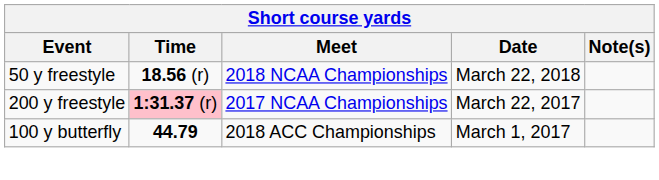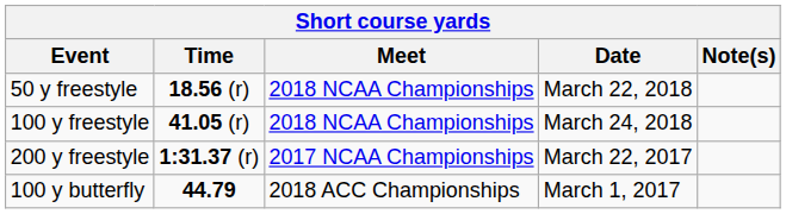 <table class="wikitable">
 <tr style="background:#eee;">
 <th colspan="5"><a href='#'>Short course yards</a></th>
 </tr>
 <tr style="background:#eee;">
 <th>Event</th>
 <th>Time</th>
 <th>Meet</th>
 <th>Date</th>
 <th>Note(s)</th>
 </tr>
 <tr>
 <td>50 y freestyle</td>
 <td style="text-align:center;"><strong>18.56</strong> (r)</td>
 <td><a href='#'>2018 NCAA Championships</a></td>
 <td>March 22, 2018</td>
 <td></td>
 </tr>
 <tr>
+<td>100 y freestyle</td>
+<td style="text-align:center;"><strong>41.05</strong> (r)</td>
+<td><a href='#'>2018 NCAA Championships</a></td>
+<td>March 24, 2018</td>
+<td></td>
+</tr>
+<tr>
 <td>200 y freestyle</td>
-<td style="background: pink; text-align:center;"><strong>1:31.37</strong> (r)</td>
+<td style="text-align:center;"><strong>1:31.37</strong> (r)</td>
 <td><a href='#'>2017 NCAA Championships</a></td>
 <td>March 22, 2017</td>
 <td></td>
 </tr>
 <tr>
 <td>100 y butterfly</td>
 <td style="text-align:center;"><strong>44.79</strong></td>
 <td>2018 ACC Championships</td>
 <td>March 1, 2017</td>
 <td></td>
 </tr>
 </table>
